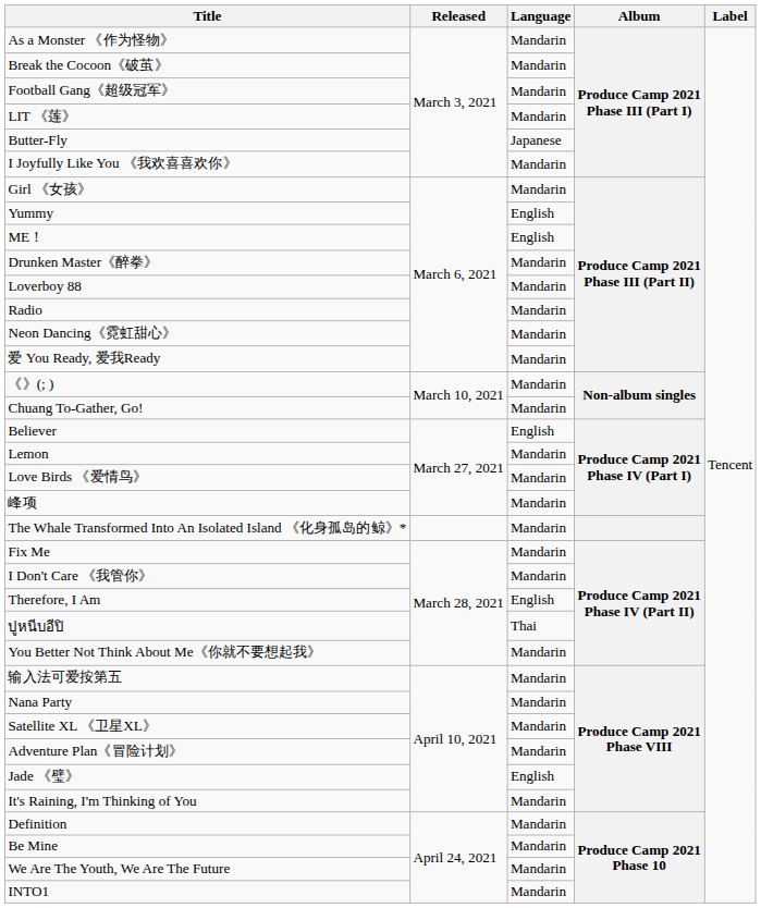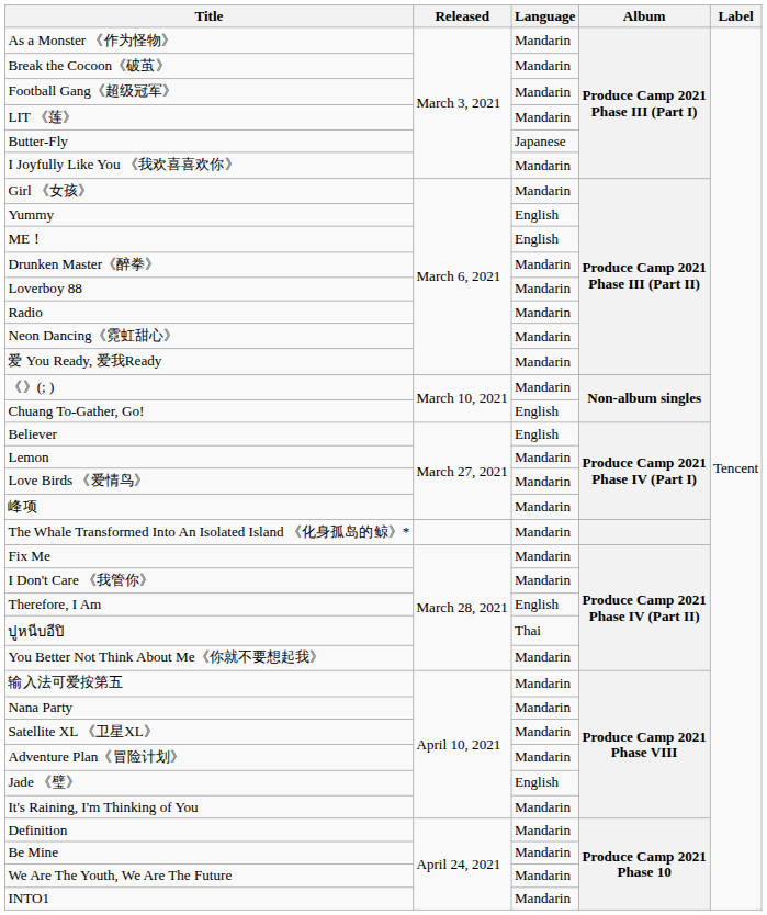 <table class="wikitable">
 <tr>
 <th>Title</th>
 <th>Released</th>
 <th>Language</th>
 <th>Album</th>
 <th>Label</th>
 </tr>
 <tr>
 <td>As a Monster 《作为怪物》</td>
 <td rowspan="6">March 3, 2021</td>
 <td>Mandarin</td>
 <th rowspan="6">Produce Camp 2021<br>Phase III (Part I)</th>
 <td rowspan="36">Tencent</td>
 </tr>
 <tr class="no table-no2" |style="background: #DDF; color: #2C2C2C; vertical-align: middle; text-align: center; " |TBA|style="background: #DDF; color: #2C2C2C; vertical-align: middle; text-align: center; " |TBA>
 <td>Break the Cocoon《破茧》</td>
 <td>Mandarin</td>
 </tr>
 <tr>
 <td>Football Gang《超级冠军》</td>
 <td>Mandarin</td>
 </tr>
 <tr>
 <td>LIT 《莲》</td>
 <td>Mandarin</td>
 </tr>
 <tr>
 <td>Butter-Fly</td>
 <td>Japanese</td>
 </tr>
 <tr>
 <td>I Joyfully Like You 《我欢喜喜欢你》</td>
 <td>Mandarin</td>
 </tr>
 <tr>
 <td>Girl 《女孩》</td>
 <td rowspan="8">March 6, 2021</td>
 <td>Mandarin</td>
 <th rowspan="8">Produce Camp 2021<br>Phase III (Part II)</th>
 </tr>
 <tr>
 <td>Yummy</td>
 <td>English</td>
 </tr>
 <tr>
 <td>ME！</td>
 <td>English</td>
 </tr>
 <tr>
 <td>Drunken Master《醉拳》</td>
 <td>Mandarin</td>
 </tr>
 <tr>
 <td>Loverboy 88</td>
 <td>Mandarin</td>
 </tr>
 <tr>
 <td>Radio</td>
 <td>Mandarin</td>
 </tr>
 <tr>
 <td>Neon Dancing《霓虹甜心》</td>
 <td>Mandarin</td>
 </tr>
 <tr>
 <td>爱 You Ready, 爱我Ready</td>
 <td>Mandarin</td>
 </tr>
 <tr>
 <td>《》(; )</td>
 <td rowspan="2">March 10, 2021</td>
 <td>Mandarin</td>
 <th rowspan="2">Non-album singles</th>
 </tr>
 <tr>
 <td>Chuang To-Gather, Go!</td>
-<td>Mandarin</td>
+<td>English</td>
 </tr>
 <tr>
 <td>Believer</td>
 <td rowspan="4">March 27, 2021</td>
 <td>English</td>
 <th rowspan="4">Produce Camp 2021<br>Phase IV (Part I)</th>
 </tr>
 <tr>
 <td>Lemon</td>
 <td>Mandarin</td>
 </tr>
 <tr>
 <td>Love Birds 《爱情鸟》</td>
 <td>Mandarin</td>
 </tr>
 <tr>
 <td>峰项</td>
 <td>Mandarin</td>
 </tr>
 <tr>
 <td>The Whale Transformed Into An Isolated Island 《化身孤岛的鲸》*</td>
 <td></td>
 <td>Mandarin</td>
 <th></th>
 </tr>
 <tr>
 <td>Fix Me</td>
 <td rowspan="5">March 28, 2021</td>
 <td>Mandarin</td>
 <th rowspan="5">Produce Camp 2021<br>Phase IV (Part II)</th>
 </tr>
 <tr>
 <td>I Don't Care 《我管你》</td>
 <td>Mandarin</td>
 </tr>
 <tr>
 <td>Therefore, I Am</td>
 <td>English</td>
 </tr>
 <tr>
 <td>ปูหนีบอีปิ</td>
 <td>Thai</td>
 </tr>
 <tr>
 <td>You Better Not Think About Me《你就不要想起我》</td>
 <td>Mandarin</td>
 </tr>
 <tr>
 <td>输入法可爱按第五</td>
 <td rowspan="6">April 10, 2021</td>
 <td>Mandarin</td>
 <th rowspan="6">Produce Camp 2021<br>Phase VIII</th>
 </tr>
 <tr>
 <td>Nana Party</td>
 <td>Mandarin</td>
 </tr>
 <tr>
 <td>Satellite XL 《卫星XL》</td>
 <td>Mandarin</td>
 </tr>
 <tr>
 <td>Adventure Plan《冒险计划》</td>
 <td>Mandarin</td>
 </tr>
 <tr>
 <td>Jade 《璧》</td>
 <td>English</td>
 </tr>
 <tr>
 <td>It's Raining, I'm Thinking of You</td>
 <td>Mandarin</td>
 </tr>
 <tr>
 <td>Definition</td>
 <td rowspan="4">April 24, 2021</td>
 <td>Mandarin</td>
 <th rowspan="4">Produce Camp 2021<br>Phase 10</th>
 </tr>
 <tr>
 <td>Be Mine</td>
 <td>Mandarin</td>
 </tr>
 <tr>
 <td>We Are The Youth, We Are The Future</td>
 <td>Mandarin</td>
 </tr>
 <tr>
 <td>INTO1</td>
 <td>Mandarin</td>
 </tr>
 </table>
